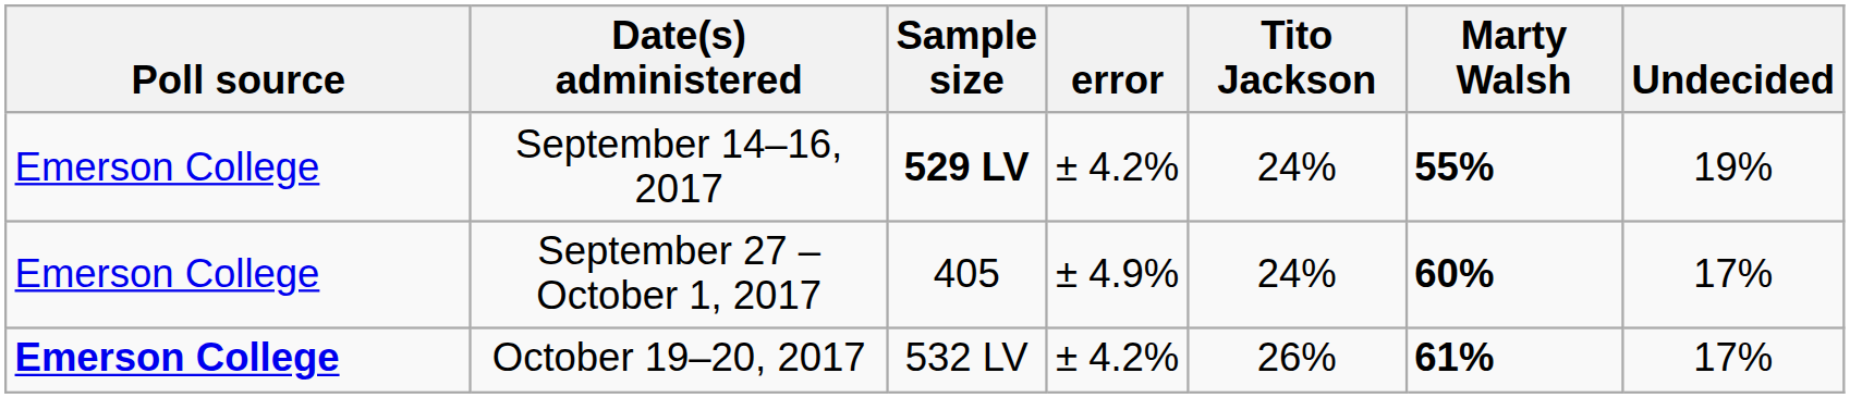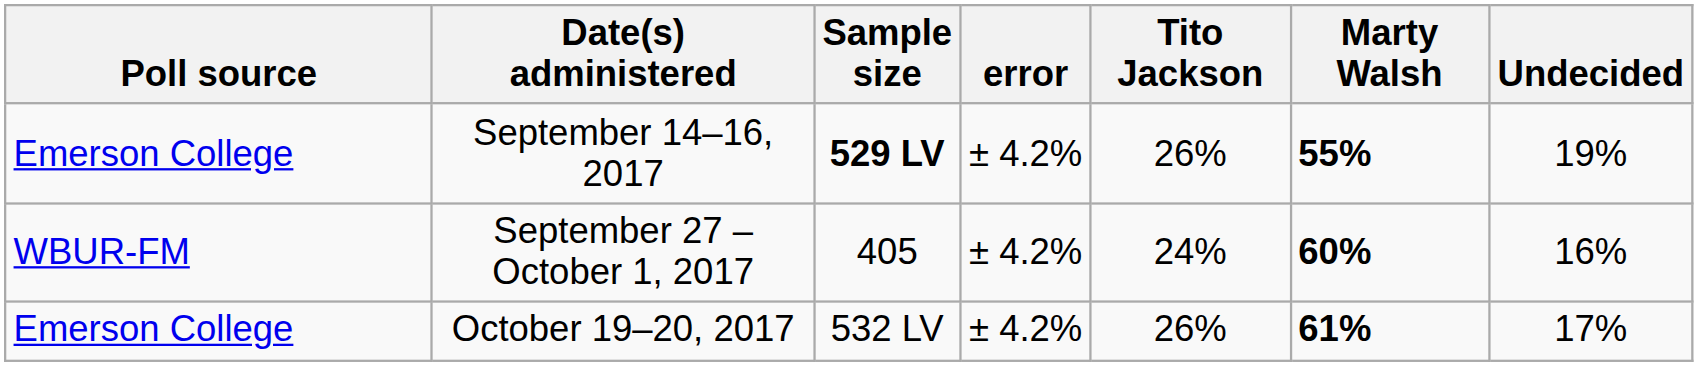 <table class="wikitable">
 <tr valign= bottom>
 <th style="width:180px;">Poll source</th>
 <th style="width:160px;">Date(s)<br>administered</th>
 <th class=small>Sample<br>size</th>
 <th class=small><br>error</th>
 <th style="width:80px;">Tito<br>Jackson</th>
 <th style="width:80px;">Marty<br>Walsh</th>
 <th>Undecided</th>
 </tr>
 <tr>
 <td><a href='#'>Emerson College</a></td>
 <td align=center>September 14–16, 2017</td>
 <td align=center><strong>529 LV</strong></td>
 <td align=center>± 4.2%</td>
-<td align=center>24%</td>
+<td align=center>26%</td>
 <td><strong>55%</strong></td>
 <td align=center>19%</td>
 </tr>
 <tr>
-<td><a href='#'>Emerson College</a></td>
+<td><a href='#'>WBUR-FM</a></td>
 <td align=center>September 27 – October 1, 2017</td>
 <td align=center>405</td>
-<td align=center>± 4.9%</td>
+<td align=center>± 4.2%</td>
 <td align=center>24%</td>
 <td><strong>60%</strong></td>
-<td align=center>17%</td>
+<td align=center>16%</td>
 </tr>
 <tr>
-<td><strong><a href='#'>Emerson College</a></strong></td>
+<td><a href='#'>Emerson College</a></td>
 <td align=center>October 19–20, 2017</td>
 <td align=center>532 LV</td>
 <td align=center>± 4.2%</td>
 <td align=center>26%</td>
 <td><strong>61%</strong></td>
 <td align=center>17%</td>
 </tr>
 </table>
